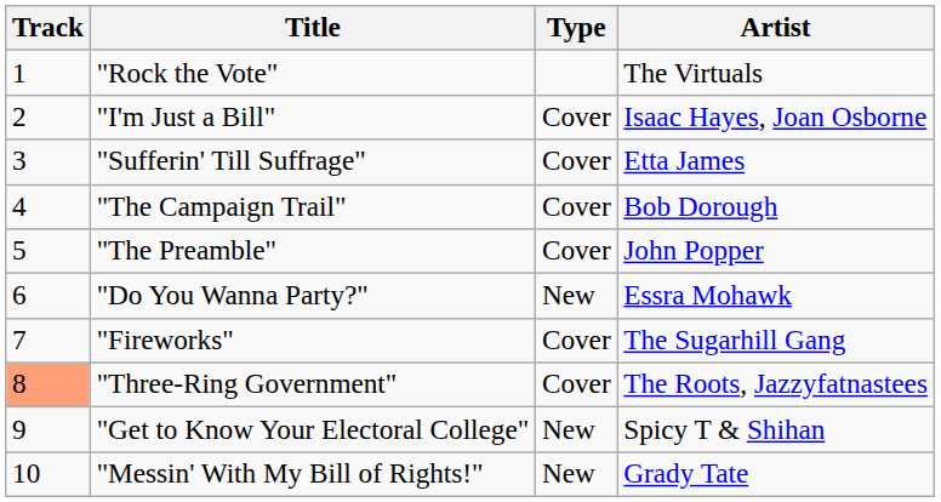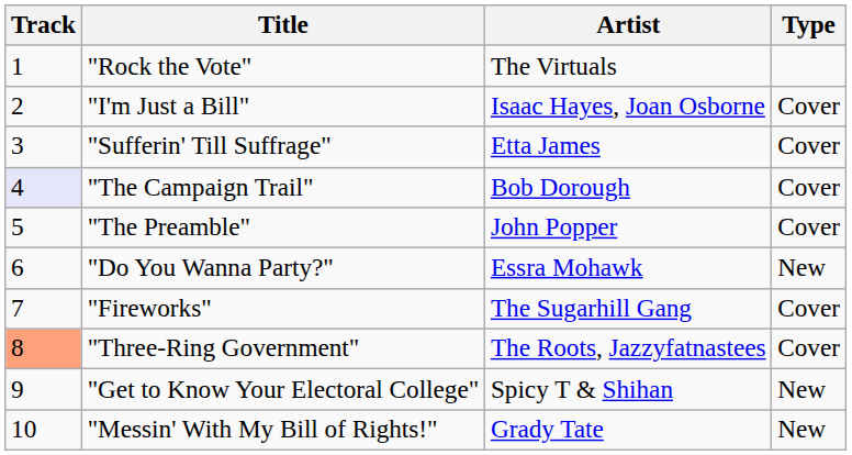 <table class="wikitable">
 <tr>
 <th>Track</th>
 <th>Title</th>
+<th>Artist</th>
 <th>Type</th>
-<th>Artist</th>
 </tr>
 <tr>
 <td>1</td>
 <td>"Rock the Vote"</td>
+<td>The Virtuals</td>
 <td></td>
-<td>The Virtuals</td>
 </tr>
 <tr>
 <td>2</td>
 <td>"I'm Just a Bill"</td>
+<td><a href='#'>Isaac Hayes</a>, <a href='#'>Joan Osborne</a></td>
 <td>Cover</td>
-<td><a href='#'>Isaac Hayes</a>, <a href='#'>Joan Osborne</a></td>
 </tr>
 <tr>
 <td>3</td>
 <td>"Sufferin' Till Suffrage"</td>
+<td><a href='#'>Etta James</a></td>
 <td>Cover</td>
-<td><a href='#'>Etta James</a></td>
 </tr>
 <tr>
-<td>4</td>
+<td style="background: lavender;">4</td>
 <td>"The Campaign Trail"</td>
+<td><a href='#'>Bob Dorough</a></td>
 <td>Cover</td>
-<td><a href='#'>Bob Dorough</a></td>
 </tr>
 <tr>
 <td>5</td>
 <td>"The Preamble"</td>
+<td><a href='#'>John Popper</a></td>
 <td>Cover</td>
-<td><a href='#'>John Popper</a></td>
 </tr>
 <tr>
 <td>6</td>
 <td>"Do You Wanna Party?"</td>
+<td><a href='#'>Essra Mohawk</a></td>
 <td>New</td>
-<td><a href='#'>Essra Mohawk</a></td>
 </tr>
 <tr>
 <td>7</td>
 <td>"Fireworks"</td>
+<td><a href='#'>The Sugarhill Gang</a></td>
 <td>Cover</td>
-<td><a href='#'>The Sugarhill Gang</a></td>
 </tr>
 <tr>
 <td style="background: lightsalmon;">8</td>
 <td>"Three-Ring Government"</td>
+<td><a href='#'>The Roots</a>, <a href='#'>Jazzyfatnastees</a></td>
 <td>Cover</td>
-<td><a href='#'>The Roots</a>, <a href='#'>Jazzyfatnastees</a></td>
 </tr>
 <tr>
 <td>9</td>
 <td>"Get to Know Your Electoral College"</td>
+<td>Spicy T & <a href='#'>Shihan</a></td>
 <td>New</td>
-<td>Spicy T & <a href='#'>Shihan</a></td>
 </tr>
 <tr>
 <td>10</td>
 <td>"Messin' With My Bill of Rights!"</td>
+<td><a href='#'>Grady Tate</a></td>
 <td>New</td>
-<td><a href='#'>Grady Tate</a></td>
 </tr>
 </table>
